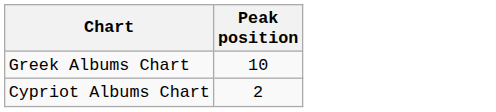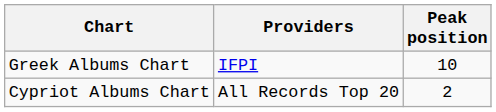 <table class="wikitable">
 <tr>
 <th>Chart</th>
+<th>Providers</th>
 <th>Peak<br>position</th>
 </tr>
 <tr>
 <td>Greek Albums Chart</td>
+<td><a href='#'>IFPI</a></td>
 <td align=center>10</td>
 </tr>
 <tr>
 <td>Cypriot Albums Chart</td>
+<td>All Records Top 20</td>
 <td align=center>2</td>
 </tr>
 </table>
